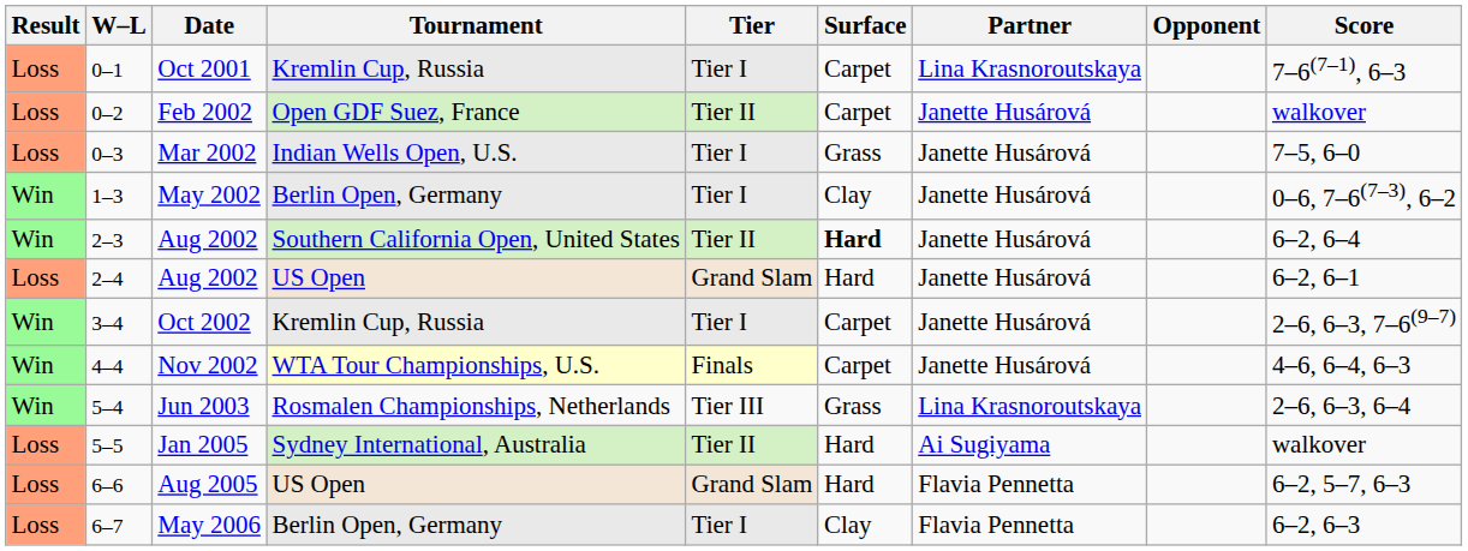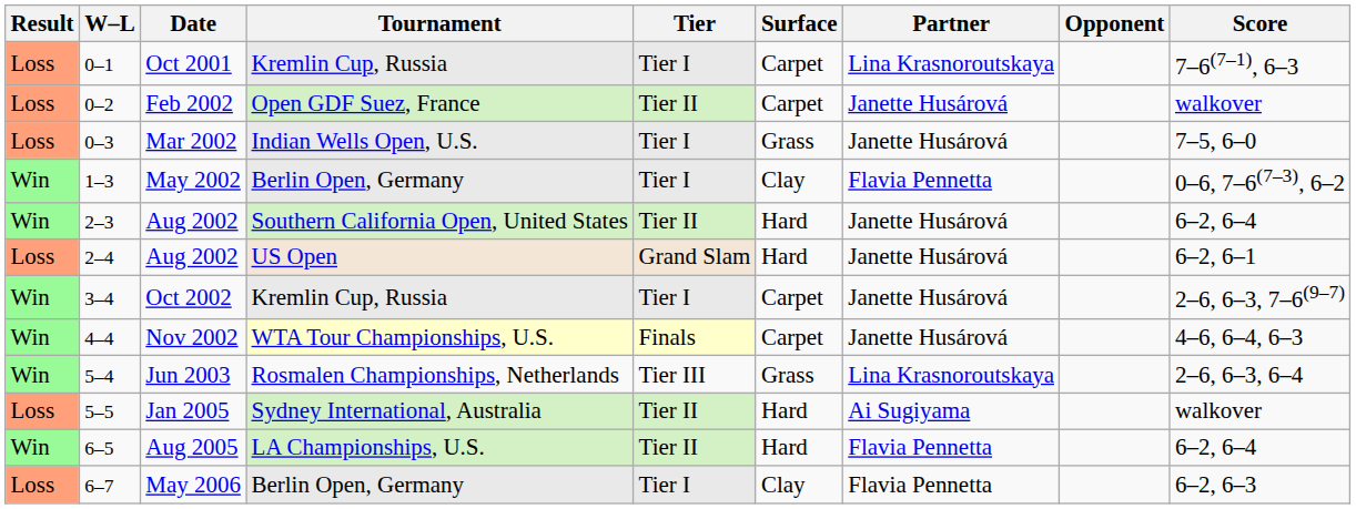 <table class="sortable wikitable">
 <tr>
 <th>Result</th>
 <th class="unsortable">W–L</th>
 <th>Date</th>
 <th>Tournament</th>
 <th>Tier</th>
 <th>Surface</th>
 <th>Partner</th>
 <th>Opponent</th>
 <th class="unsortable">Score</th>
 </tr>
 <tr>
 <td style="background:#ffa07a;">Loss</td>
 <td><small>0–1</small></td>
 <td><a href='#'>Oct 2001</a></td>
 <td style="background:#e9e9e9;"><a href='#'>Kremlin Cup</a>, Russia</td>
 <td style="background:#e9e9e9;">Tier I</td>
 <td>Carpet</td>
 <td> <a href='#'>Lina Krasnoroutskaya</a></td>
 <td></td>
 <td>7–6<sup>(7–1)</sup>, 6–3</td>
 </tr>
 <tr>
 <td style="background:#ffa07a;">Loss</td>
 <td><small>0–2</small></td>
 <td><a href='#'>Feb 2002</a></td>
 <td style="background:#d4f1c5;"><a href='#'>Open GDF Suez</a>, France</td>
 <td style="background:#d4f1c5;">Tier II</td>
 <td>Carpet</td>
 <td> <a href='#'>Janette Husárová</a></td>
 <td></td>
 <td><a href='#'>walkover</a></td>
 </tr>
 <tr>
 <td style="background:#ffa07a;">Loss</td>
 <td><small>0–3</small></td>
 <td><a href='#'>Mar 2002</a></td>
 <td style="background:#e9e9e9;"><a href='#'>Indian Wells Open</a>, U.S.</td>
 <td style="background:#e9e9e9;">Tier I</td>
 <td>Grass</td>
 <td> Janette Husárová</td>
 <td></td>
 <td>7–5, 6–0</td>
 </tr>
 <tr>
 <td style="background:#98fb98;">Win</td>
 <td><small>1–3</small></td>
 <td><a href='#'>May 2002</a></td>
 <td style="background:#e9e9e9;"><a href='#'>Berlin Open</a>, Germany</td>
 <td style="background:#e9e9e9;">Tier I</td>
 <td>Clay</td>
-<td> Janette Husárová</td>
+<td> <a href='#'>Flavia Pennetta</a></td>
 <td></td>
 <td>0–6, 7–6<sup>(7–3)</sup>, 6–2</td>
 </tr>
 <tr>
 <td style="background:#98fb98;">Win</td>
 <td><small>2–3</small></td>
 <td><a href='#'>Aug 2002</a></td>
 <td style="background:#d4f1c5;"><a href='#'>Southern California Open</a>, United States</td>
 <td style="background:#d4f1c5;">Tier II</td>
-<td><strong>Hard</strong></td>
+<td>Hard</td>
 <td> Janette Husárová</td>
 <td></td>
 <td>6–2, 6–4</td>
 </tr>
 <tr>
 <td style="background:#ffa07a;">Loss</td>
 <td><small>2–4</small></td>
 <td><a href='#'>Aug 2002</a></td>
 <td style="background:#f3e6d7;"><a href='#'>US Open</a></td>
 <td style="background:#f3e6d7;">Grand Slam</td>
 <td>Hard</td>
 <td> Janette Husárová</td>
 <td></td>
 <td>6–2, 6–1</td>
 </tr>
 <tr>
 <td style="background:#98fb98;">Win</td>
 <td><small>3–4</small></td>
 <td><a href='#'>Oct 2002</a></td>
 <td style="background:#e9e9e9;">Kremlin Cup, Russia</td>
 <td style="background:#e9e9e9;">Tier I</td>
 <td>Carpet</td>
 <td> Janette Husárová</td>
 <td></td>
 <td>2–6, 6–3, 7–6<sup>(9–7)</sup></td>
 </tr>
 <tr>
 <td style="background:#98fb98;">Win</td>
 <td><small>4–4</small></td>
 <td><a href='#'>Nov 2002</a></td>
 <td style="background:#ffc;"><a href='#'>WTA Tour Championships</a>, U.S.</td>
 <td style="background:#ffc;">Finals</td>
 <td>Carpet</td>
 <td> Janette Husárová</td>
 <td></td>
 <td>4–6, 6–4, 6–3</td>
 </tr>
 <tr>
 <td style="background:#98fb98;">Win</td>
 <td><small>5–4</small></td>
 <td><a href='#'>Jun 2003</a></td>
 <td><a href='#'>Rosmalen Championships</a>, Netherlands</td>
 <td>Tier III</td>
 <td>Grass</td>
 <td> <a href='#'>Lina Krasnoroutskaya</a></td>
 <td></td>
 <td>2–6, 6–3, 6–4</td>
 </tr>
 <tr>
 <td style="background:#ffa07a;">Loss</td>
 <td><small>5–5</small></td>
 <td><a href='#'>Jan 2005</a></td>
 <td style="background:#d4f1c5;"><a href='#'>Sydney International</a>, Australia</td>
 <td style="background:#d4f1c5;">Tier II</td>
 <td>Hard</td>
 <td> <a href='#'>Ai Sugiyama</a></td>
 <td></td>
 <td>walkover</td>
 </tr>
 <tr>
-<td style="background:#ffa07a;">Loss</td>
-<td><small>6–6</small></td>
+<td style="background:#98fb98;">Win</td>
+<td><small>6–5</small></td>
 <td><a href='#'>Aug 2005</a></td>
-<td style="background:#f3e6d7;">US Open</td>
-<td style="background:#f3e6d7;">Grand Slam</td>
+<td style="background:#d4f1c5;"><a href='#'>LA Championships</a>, U.S.</td>
+<td style="background:#d4f1c5;">Tier II</td>
 <td>Hard</td>
-<td> Flavia Pennetta</td>
+<td> <a href='#'>Flavia Pennetta</a></td>
 <td></td>
-<td>6–2, 5–7, 6–3</td>
+<td>6–2, 6–4</td>
 </tr>
 <tr>
 <td style="background:#ffa07a;">Loss</td>
 <td><small>6–7</small></td>
 <td><a href='#'>May 2006</a></td>
 <td style="background:#e9e9e9;">Berlin Open, Germany</td>
 <td style="background:#e9e9e9;">Tier I</td>
 <td>Clay</td>
 <td> Flavia Pennetta</td>
 <td></td>
 <td>6–2, 6–3</td>
 </tr>
 </table>
